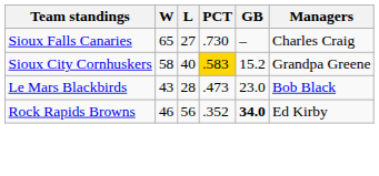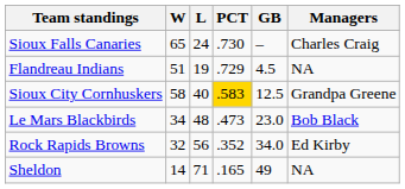 <table class="wikitable">
 <tr>
 <th>Team standings</th>
 <th>W</th>
 <th>L</th>
 <th>PCT</th>
 <th>GB</th>
 <th>Managers</th>
 </tr>
 <tr>
 <td><a href='#'>Sioux Falls Canaries</a></td>
 <td>65</td>
-<td>27</td>
+<td>24</td>
 <td>.730</td>
 <td>–</td>
 <td>Charles Craig</td>
+</tr>
+<tr>
+<td><a href='#'>Flandreau Indians</a></td>
+<td>51</td>
+<td>19</td>
+<td>.729</td>
+<td>4.5</td>
+<td>NA</td>
 </tr>
 <tr>
 <td><a href='#'>Sioux City Cornhuskers</a></td>
 <td>58</td>
 <td>40</td>
 <td style="background: gold;">.583</td>
-<td>15.2</td>
+<td>12.5</td>
 <td>Grandpa Greene</td>
 </tr>
 <tr>
 <td><a href='#'>Le Mars Blackbirds</a></td>
-<td>43</td>
-<td>28</td>
+<td>34</td>
+<td>48</td>
 <td>.473</td>
 <td>23.0</td>
 <td><a href='#'>Bob Black</a></td>
 </tr>
 <tr>
 <td><a href='#'>Rock Rapids Browns</a></td>
-<td>46</td>
+<td>32</td>
 <td>56</td>
 <td>.352</td>
-<td><strong>34.0</strong></td>
+<td>34.0</td>
 <td>Ed Kirby</td>
 </tr>
+<tr>
+<td><a href='#'>Sheldon</a></td>
+<td>14</td>
+<td>71</td>
+<td>.165</td>
+<td>49</td>
+<td>NA</td>
+</tr>
 </table>
